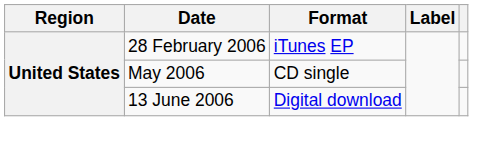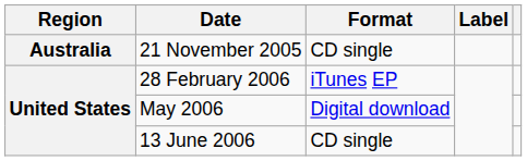 <table class="wikitable plainrowheaders">
 <tr>
 <th>Region</th>
 <th>Date</th>
 <th>Format</th>
 <th>Label</th>
 <th></th>
+</tr>
+<tr>
+<th scope="row">Australia</th>
+<td>21 November 2005</td>
+<td>CD single</td>
+<td></td>
+<td></td>
 </tr>
 <tr>
 <th scope="row" rowspan="3">United States</th>
 <td>28 February 2006</td>
 <td><a href='#'>iTunes</a> <a href='#'>EP</a></td>
 <td rowspan="3"></td>
 <td></td>
 </tr>
 <tr>
 <td>May 2006</td>
-<td>CD single</td>
+<td><a href='#'>Digital download</a></td>
 <td></td>
 </tr>
 <tr>
 <td>13 June 2006</td>
-<td><a href='#'>Digital download</a></td>
+<td>CD single</td>
 <td></td>
 </tr>
 </table>
